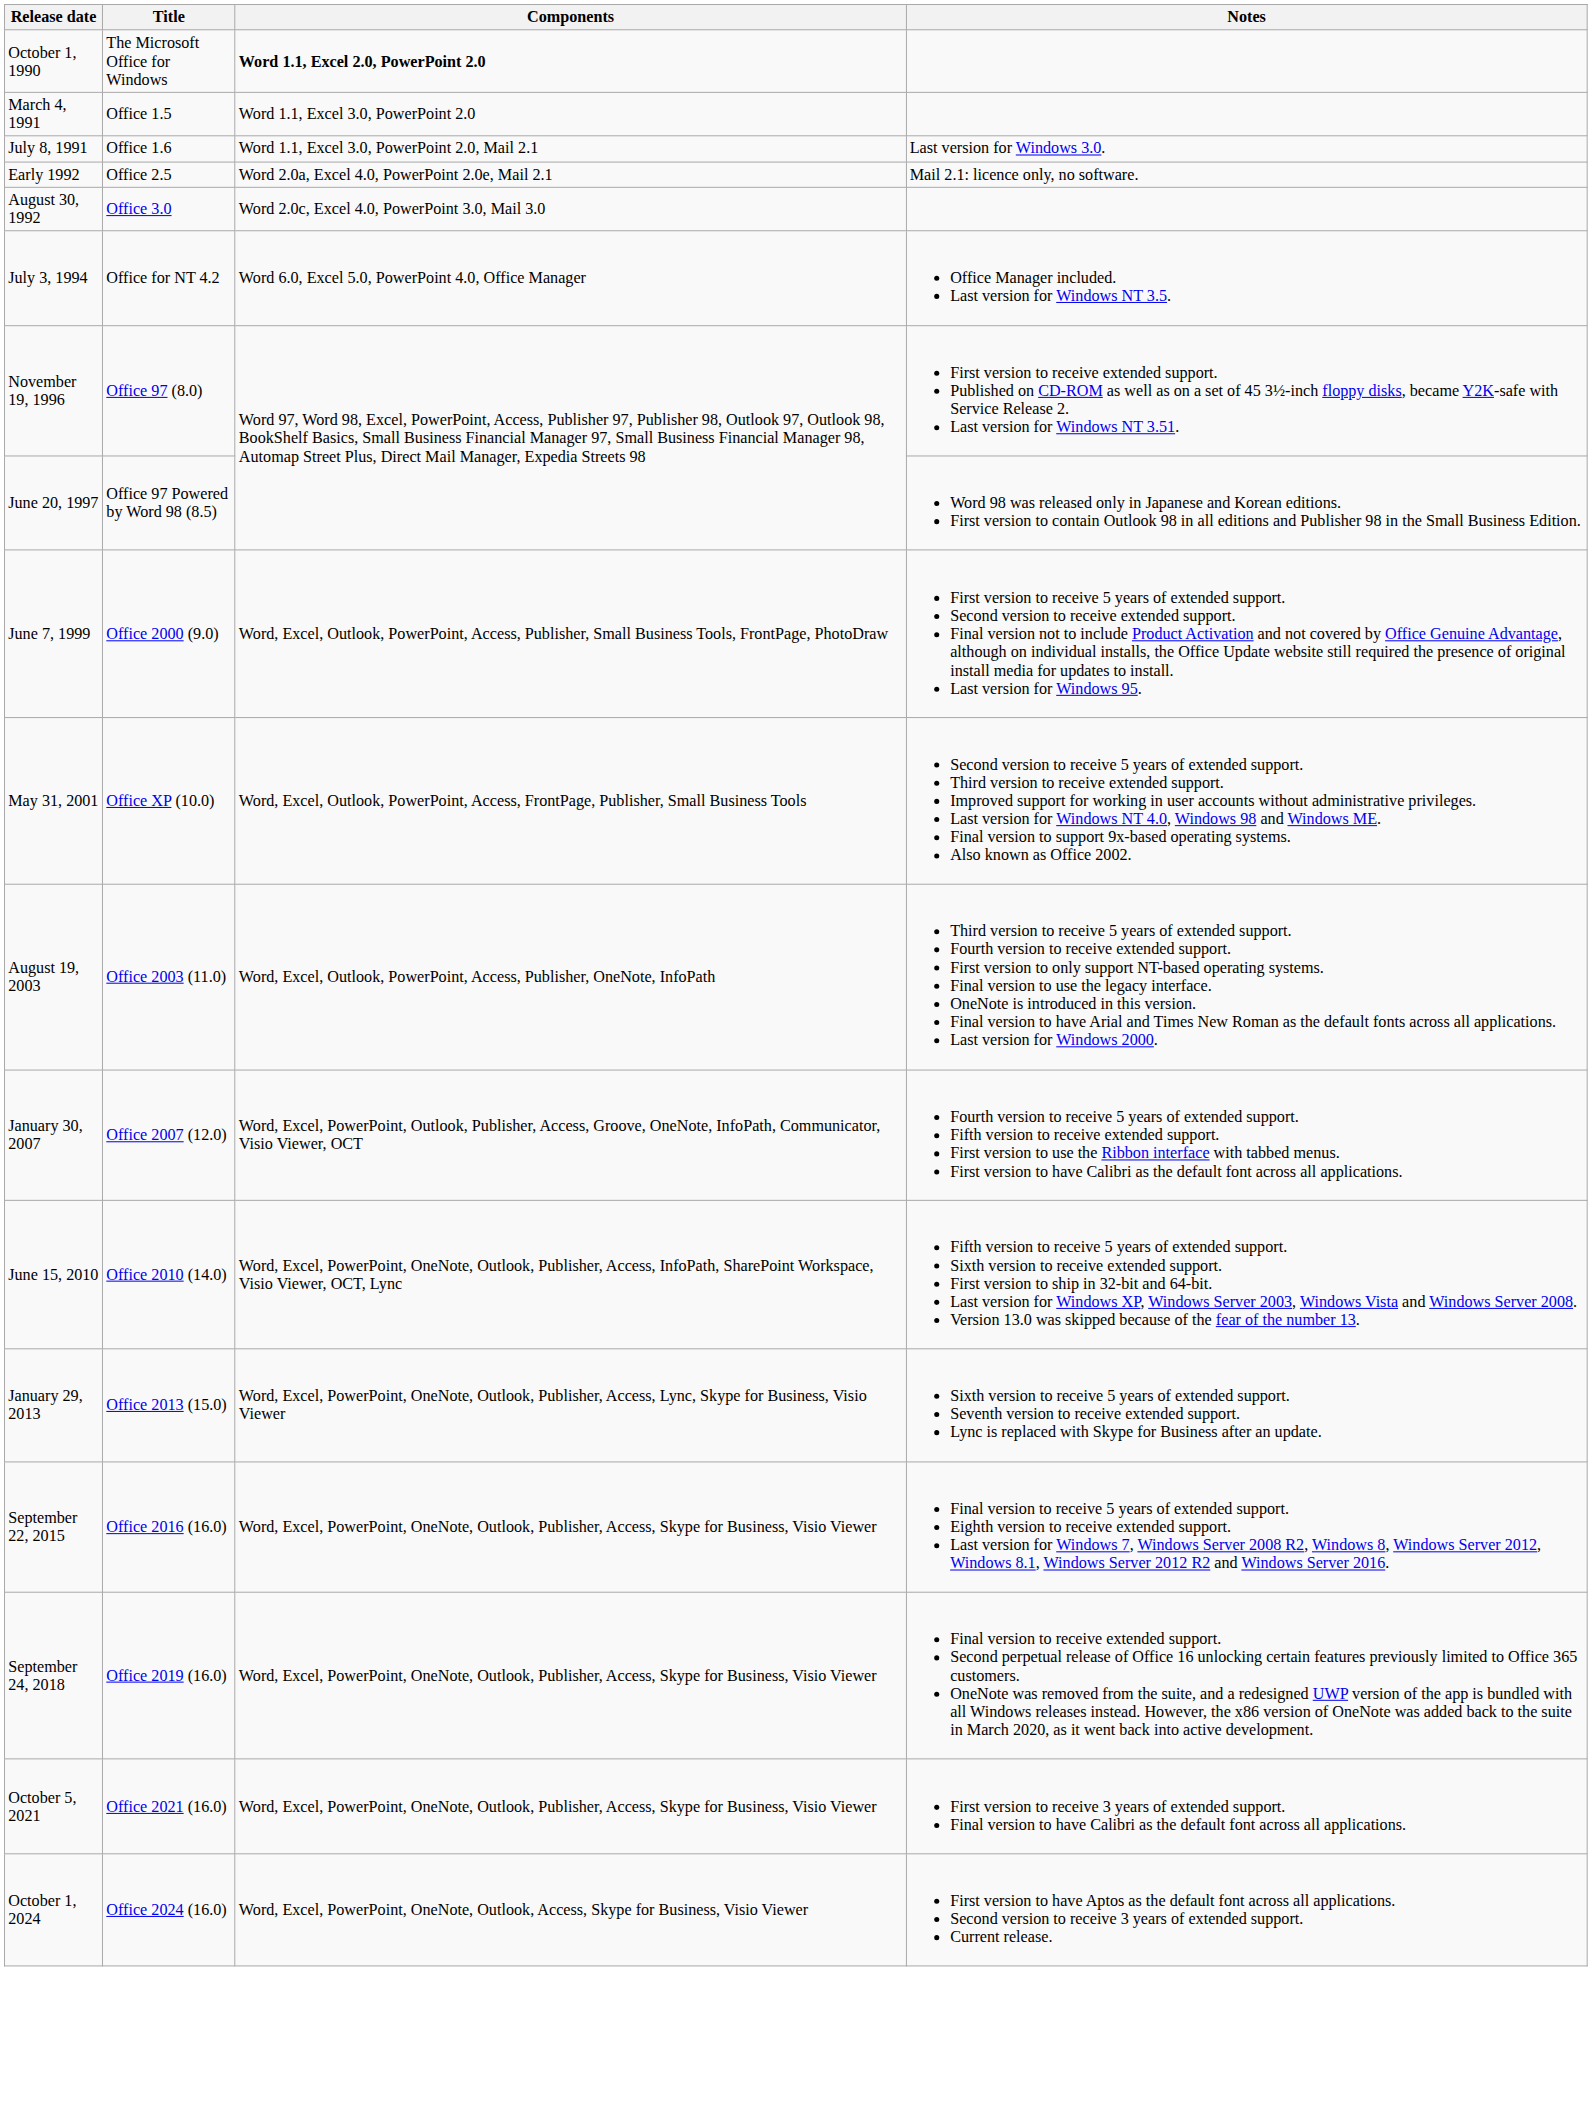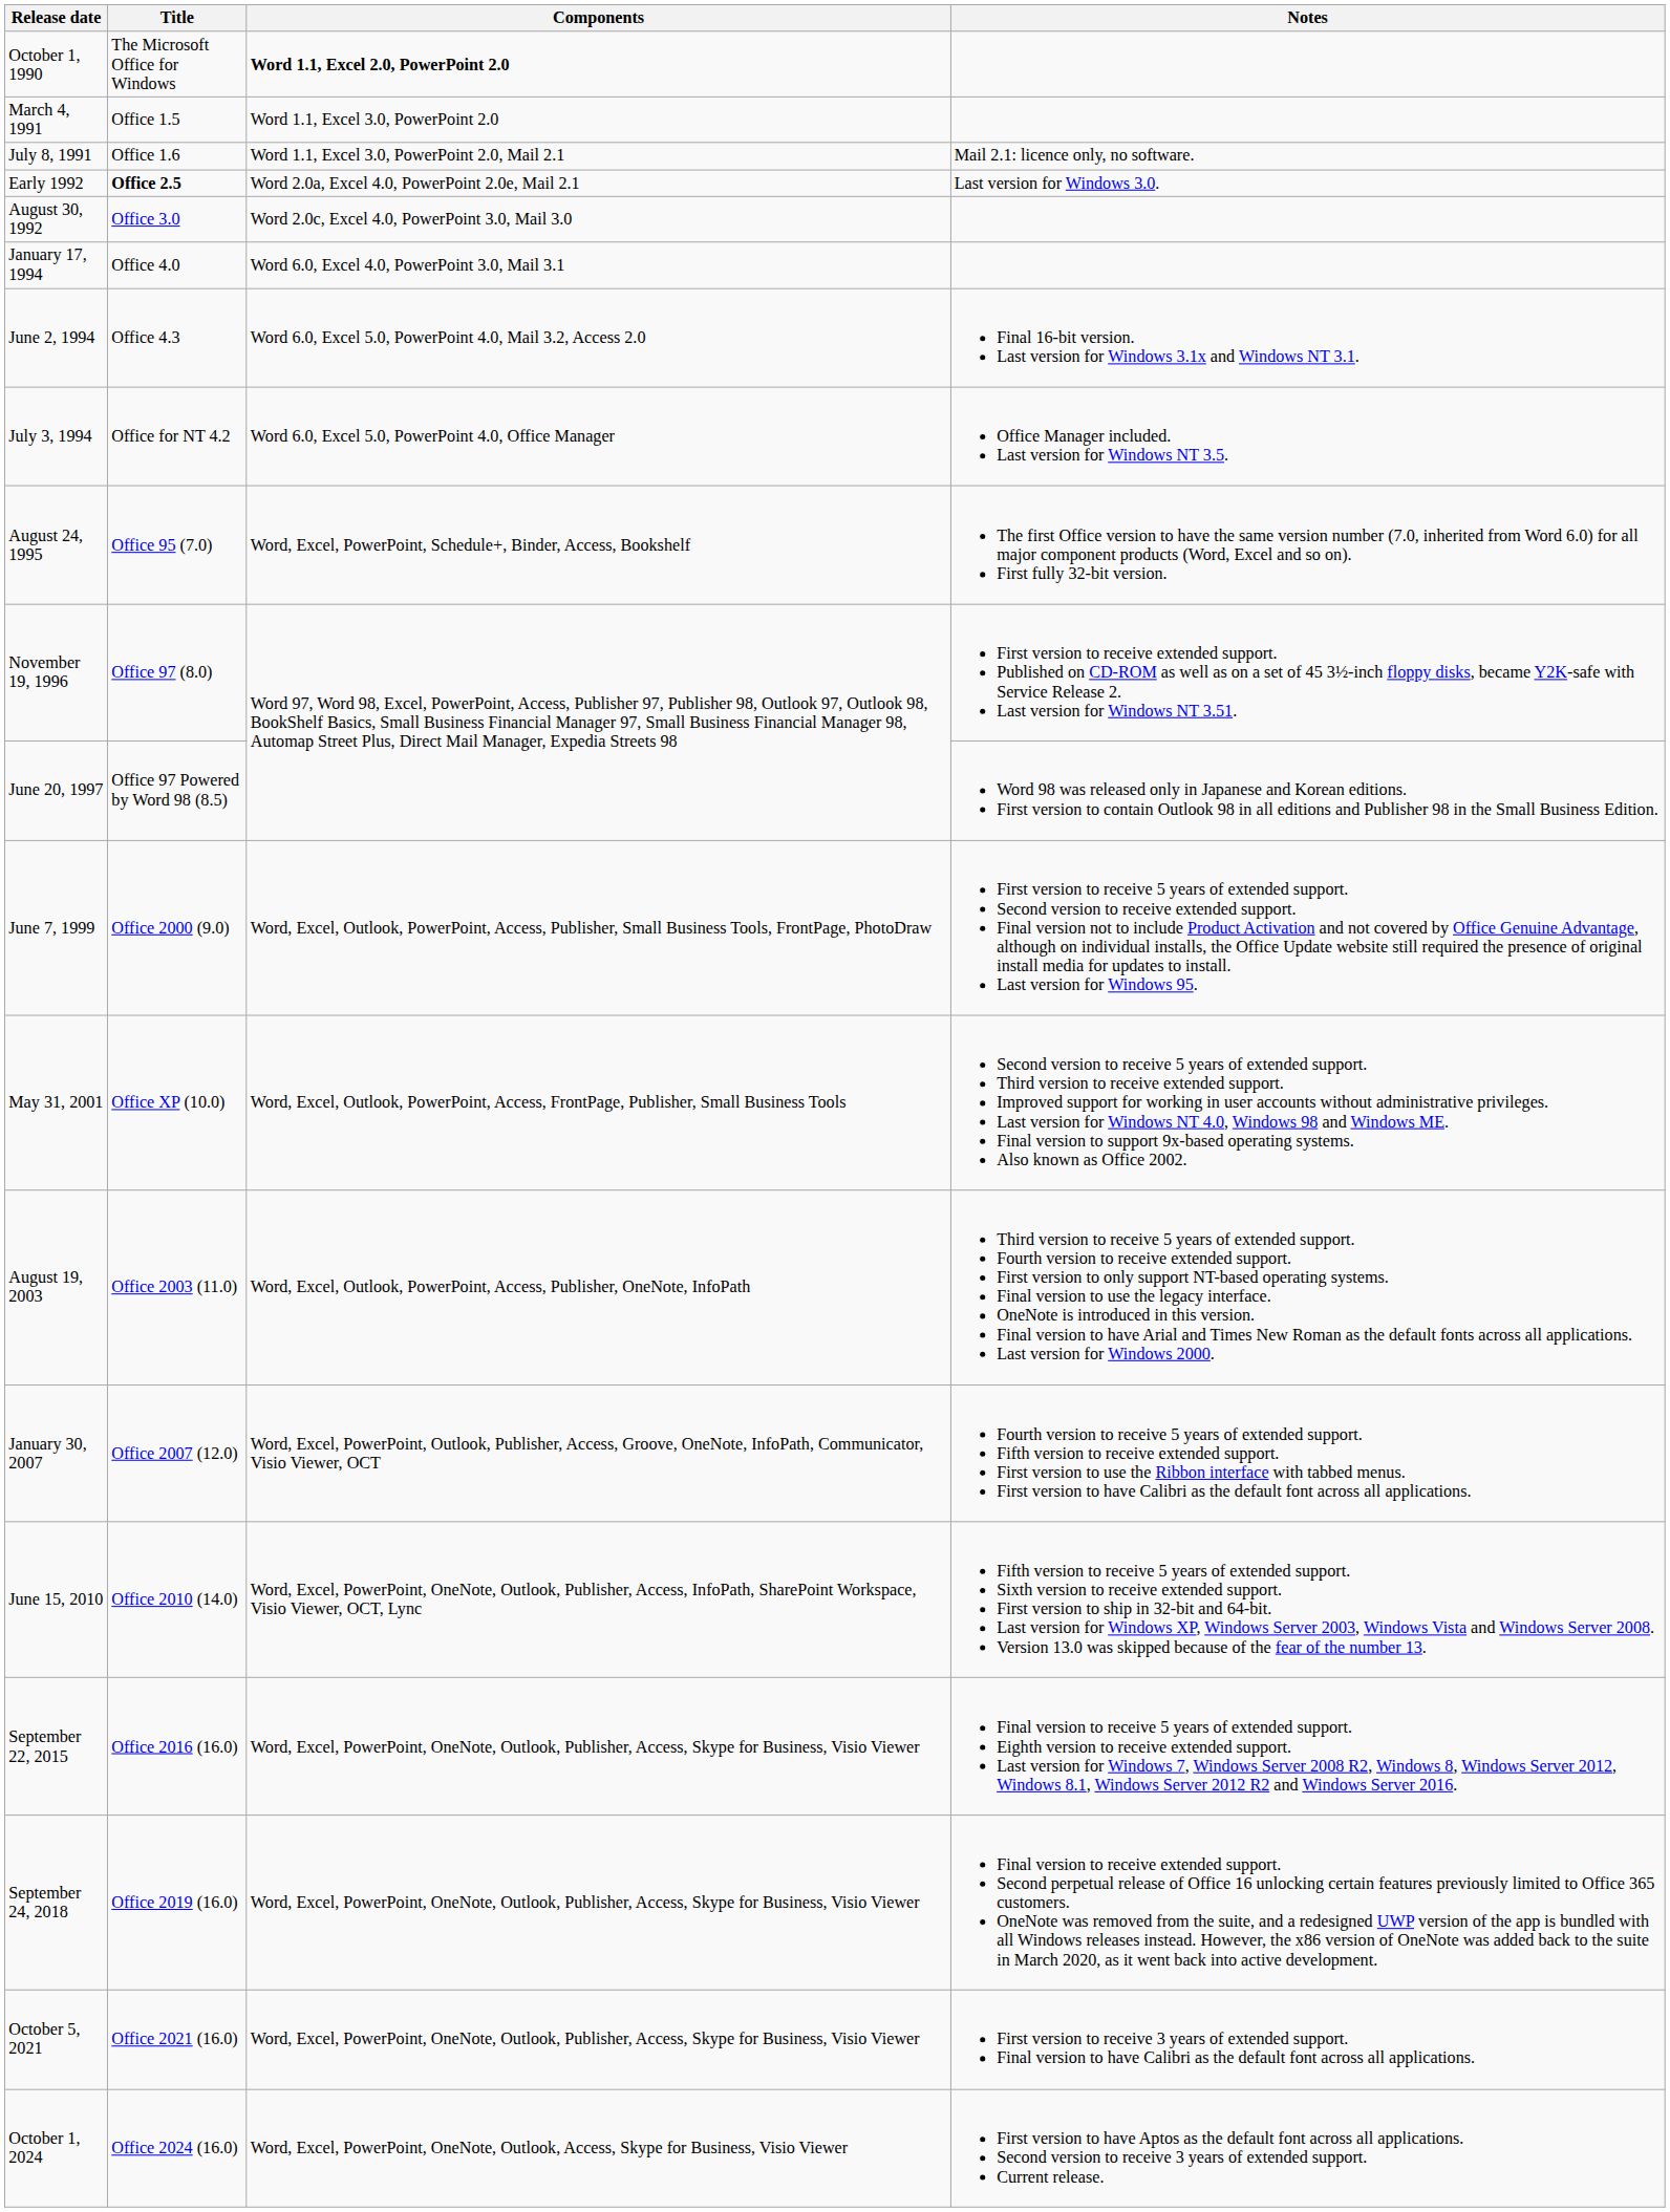 <table class=wikitable>
 <tr>
 <th>Release date</th>
 <th>Title</th>
 <th>Components</th>
 <th>Notes</th>
 </tr>
 <tr>
 <td>October 1, 1990</td>
 <td>The Microsoft Office for Windows</td>
 <td><strong>Word 1.1, Excel 2.0, PowerPoint 2.0</strong></td>
 <td></td>
 </tr>
 <tr>
 <td>March 4, 1991</td>
 <td>Office 1.5</td>
 <td>Word 1.1, Excel 3.0, PowerPoint 2.0</td>
 <td></td>
 </tr>
 <tr>
 <td>July 8, 1991</td>
 <td>Office 1.6</td>
 <td>Word 1.1, Excel 3.0, PowerPoint 2.0, Mail 2.1</td>
-<td>Last version for <a href='#'>Windows 3.0</a>.</td>
+<td>Mail 2.1: licence only, no software.</td>
 </tr>
 <tr>
 <td>Early 1992</td>
-<td>Office 2.5</td>
+<td><strong>Office 2.5</strong></td>
 <td>Word 2.0a, Excel 4.0, PowerPoint 2.0e, Mail 2.1</td>
-<td>Mail 2.1: licence only, no software.</td>
+<td>Last version for <a href='#'>Windows 3.0</a>.</td>
 </tr>
 <tr>
 <td>August 30, 1992</td>
 <td><a href='#'>Office 3.0</a></td>
 <td>Word 2.0c, Excel 4.0, PowerPoint 3.0, Mail 3.0</td>
 <td></td>
 </tr>
 <tr>
+<td>January 17, 1994</td>
+<td>Office 4.0</td>
+<td>Word 6.0, Excel 4.0, PowerPoint 3.0, Mail 3.1</td>
+<td></td>
+</tr>
+<tr>
+<td>June 2, 1994</td>
+<td>Office 4.3</td>
+<td>Word 6.0, Excel 5.0, PowerPoint 4.0, Mail 3.2, Access 2.0</td>
+<td><br><ul><li>Final 16-bit version.</li><li>Last version for <a href='#'>Windows 3.1x</a> and <a href='#'>Windows NT 3.1</a>.</li></ul></td>
+</tr>
+<tr>
 <td>July 3, 1994</td>
 <td>Office for NT 4.2</td>
 <td>Word 6.0, Excel 5.0, PowerPoint 4.0, Office Manager</td>
 <td><br><ul><li>Office Manager included.</li><li>Last version for <a href='#'>Windows NT 3.5</a>.</li></ul></td>
+</tr>
+<tr>
+<td>August 24, 1995</td>
+<td><a href='#'>Office 95</a> (7.0)</td>
+<td>Word, Excel, PowerPoint, Schedule+, Binder, Access, Bookshelf</td>
+<td><br><ul><li>The first Office version to have  the same version number (7.0, inherited from Word 6.0) for all major component products (Word, Excel and so on).</li><li>First fully 32-bit version.</li></ul></td>
 </tr>
 <tr>
 <td>November 19, 1996</td>
 <td><a href='#'>Office 97</a> (8.0)</td>
 <td rowspan="2">Word 97, Word 98, Excel, PowerPoint, Access, Publisher 97, Publisher 98, Outlook 97, Outlook 98, BookShelf Basics, Small Business Financial Manager 97, Small Business Financial Manager 98, Automap Street Plus, Direct Mail Manager, Expedia Streets 98</td>
 <td><br><ul><li>First version to receive extended support.</li><li>Published on <a href='#'>CD-ROM</a> as well as on a set of 45 3½-inch <a href='#'>floppy disks</a>, became <a href='#'>Y2K</a>-safe with Service Release 2.</li><li>Last version for <a href='#'>Windows NT 3.51</a>.</li></ul></td>
 </tr>
 <tr>
 <td>June 20, 1997</td>
 <td>Office 97 Powered by Word 98 (8.5)</td>
 <td><br><ul><li>Word 98 was released only in Japanese and Korean editions.</li><li>First version to contain Outlook 98 in all editions and Publisher 98 in the Small Business Edition.</li></ul></td>
 </tr>
 <tr>
 <td>June 7, 1999</td>
 <td><a href='#'>Office 2000</a> (9.0)</td>
 <td>Word, Excel, Outlook, PowerPoint, Access, Publisher, Small Business Tools, FrontPage, PhotoDraw</td>
 <td><br><ul><li>First version to receive 5 years of extended support.</li><li>Second version to receive extended support.</li><li>Final version not to include <a href='#'>Product Activation</a> and not covered by <a href='#'>Office Genuine Advantage</a>, although on individual installs, the Office Update website still required the presence of original install media for updates to install.</li><li>Last version for <a href='#'>Windows 95</a>.</li></ul></td>
 </tr>
 <tr>
 <td>May 31, 2001</td>
 <td><a href='#'>Office XP</a> (10.0)</td>
 <td>Word, Excel, Outlook, PowerPoint, Access, FrontPage, Publisher, Small Business Tools</td>
 <td><br><ul><li>Second version to receive 5 years of extended support.</li><li>Third version to receive extended support.</li><li>Improved support for working in user accounts without administrative privileges.</li><li>Last version for <a href='#'>Windows NT 4.0</a>, <a href='#'>Windows 98</a> and <a href='#'>Windows ME</a>.</li><li>Final version to support 9x-based operating systems.</li><li>Also known as Office 2002.</li></ul></td>
 </tr>
 <tr>
 <td>August 19, 2003</td>
 <td><a href='#'>Office 2003</a> (11.0)</td>
 <td>Word, Excel, Outlook, PowerPoint, Access, Publisher, OneNote, InfoPath</td>
 <td><br><ul><li>Third version to receive 5 years of extended support.</li><li>Fourth version to receive extended support.</li><li>First version to only support NT-based operating systems.</li><li>Final version to use the legacy interface.</li><li>OneNote is introduced in this version.</li><li>Final version to have Arial and Times New Roman as the default fonts across all applications.</li><li>Last version for <a href='#'>Windows 2000</a>.</li></ul></td>
 </tr>
 <tr>
 <td>January 30, 2007</td>
 <td><a href='#'>Office 2007</a> (12.0)</td>
 <td>Word, Excel, PowerPoint, Outlook, Publisher, Access, Groove, OneNote, InfoPath, Communicator, Visio Viewer, OCT</td>
 <td><br><ul><li>Fourth version to receive 5 years of extended support.</li><li>Fifth version to receive extended support.</li><li>First version to use the <a href='#'>Ribbon interface</a> with tabbed menus.</li><li>First version to have Calibri as the default font across all applications.</li></ul></td>
 </tr>
 <tr>
 <td>June 15, 2010</td>
 <td><a href='#'>Office 2010</a> (14.0)</td>
 <td>Word, Excel, PowerPoint, OneNote, Outlook, Publisher, Access, InfoPath, SharePoint Workspace, Visio Viewer, OCT, Lync</td>
 <td><br><ul><li>Fifth version to receive 5 years of extended support.</li><li>Sixth version to receive extended support.</li><li>First version to ship in 32-bit and 64-bit.</li><li>Last version for <a href='#'>Windows XP</a>, <a href='#'>Windows Server 2003</a>, <a href='#'>Windows Vista</a> and <a href='#'>Windows Server 2008</a>.</li><li>Version 13.0 was skipped because of the <a href='#'>fear of the number 13</a>.</li></ul></td>
 </tr>
 <tr>
-<td>January 29, 2013</td>
-<td><a href='#'>Office 2013</a> (15.0)</td>
-<td>Word, Excel, PowerPoint, OneNote, Outlook, Publisher, Access, Lync, Skype for Business, Visio Viewer</td>
-<td><br><ul><li>Sixth version to receive 5 years of extended support.</li><li>Seventh version to receive extended support.</li><li>Lync is replaced with Skype for Business after an update.</li></ul></td>
-</tr>
-<tr>
 <td>September 22, 2015</td>
 <td><a href='#'>Office 2016</a> (16.0)</td>
 <td>Word, Excel, PowerPoint, OneNote, Outlook, Publisher, Access, Skype for Business, Visio Viewer</td>
 <td><br><ul><li>Final version to receive 5 years of extended support.</li><li>Eighth version to receive extended support.</li><li>Last version for <a href='#'>Windows 7</a>, <a href='#'>Windows Server 2008 R2</a>, <a href='#'>Windows 8</a>, <a href='#'>Windows Server 2012</a>, <a href='#'>Windows 8.1</a>, <a href='#'>Windows Server 2012 R2</a> and <a href='#'>Windows Server 2016</a>.</li></ul></td>
 </tr>
 <tr>
 <td>September 24, 2018</td>
 <td><a href='#'>Office 2019</a> (16.0)</td>
 <td>Word, Excel, PowerPoint, OneNote, Outlook, Publisher, Access, Skype for Business, Visio Viewer</td>
 <td><br><ul><li>Final version to receive extended support.</li><li>Second perpetual release of Office 16 unlocking certain features previously limited to Office 365 customers.</li><li>OneNote was removed from the suite, and a redesigned <a href='#'>UWP</a> version of the app is bundled with all Windows releases instead. However,  the x86 version of OneNote was added back to the suite in March 2020, as it went back into active development.</li></ul></td>
 </tr>
 <tr>
 <td>October 5, 2021</td>
 <td><a href='#'>Office 2021</a> (16.0)</td>
 <td>Word, Excel, PowerPoint, OneNote, Outlook, Publisher, Access, Skype for Business, Visio Viewer</td>
 <td><br><ul><li>First version to receive 3 years of extended support.</li><li>Final version to have Calibri as the default font across all applications.</li></ul></td>
 </tr>
 <tr>
 <td>October 1, 2024</td>
 <td><a href='#'>Office 2024</a> (16.0)</td>
 <td>Word, Excel, PowerPoint, OneNote, Outlook, Access, Skype for Business, Visio Viewer</td>
 <td><br><ul><li>First version to have Aptos as the default font across all applications.</li><li>Second version to receive 3 years of extended support.</li><li>Current release.</li></ul></td>
 </tr>
 </table>
